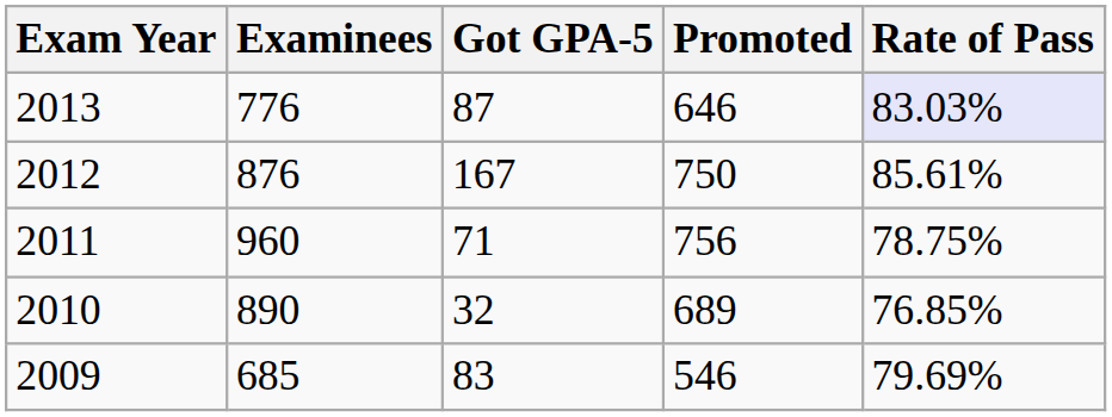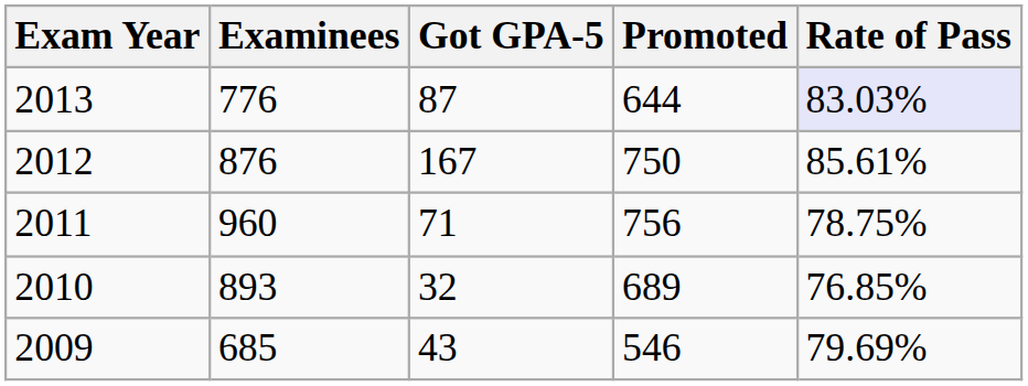 <table class="wikitable sortable">
 <tr>
 <th>Exam Year</th>
 <th>Examinees</th>
 <th>Got GPA-5</th>
 <th>Promoted</th>
 <th>Rate of Pass</th>
 </tr>
 <tr>
 <td>2013</td>
 <td>776</td>
 <td>87</td>
-<td>646</td>
+<td>644</td>
 <td style="background: lavender;">83.03%</td>
 </tr>
 <tr>
 <td>2012</td>
 <td>876</td>
 <td>167</td>
 <td>750</td>
 <td>85.61%</td>
 </tr>
 <tr>
 <td>2011</td>
 <td>960</td>
 <td>71</td>
 <td>756</td>
 <td>78.75%</td>
 </tr>
 <tr>
 <td>2010</td>
-<td>890</td>
+<td>893</td>
 <td>32</td>
 <td>689</td>
 <td>76.85%</td>
 </tr>
 <tr>
 <td>2009</td>
 <td>685</td>
-<td>83</td>
+<td>43</td>
 <td>546</td>
 <td>79.69%</td>
 </tr>
 </table>
